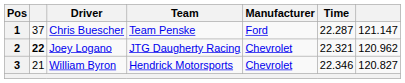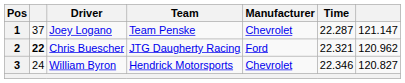 <table class="wikitable" style="font-size:95%">
 <tr>
 <th>Pos</th>
 <th></th>
 <th>Driver</th>
 <th>Team</th>
 <th>Manufacturer</th>
 <th>Time</th>
 <th></th>
 </tr>
 <tr>
 <th>1</th>
 <td>37</td>
-<td><a href='#'>Chris Buescher</a></td>
+<td><a href='#'>Joey Logano</a></td>
 <td><a href='#'>Team Penske</a></td>
-<td><a href='#'>Ford</a></td>
+<td><a href='#'>Chevrolet</a></td>
 <td>22.287</td>
 <td>121.147</td>
 </tr>
 <tr>
 <th>2</th>
 <td><strong>22</strong></td>
-<td><a href='#'>Joey Logano</a></td>
+<td><a href='#'>Chris Buescher</a></td>
 <td><a href='#'>JTG Daugherty Racing</a></td>
-<td><a href='#'>Chevrolet</a></td>
+<td><a href='#'>Ford</a></td>
 <td>22.321</td>
 <td>120.962</td>
 </tr>
 <tr>
 <th>3</th>
-<td>21</td>
+<td>24</td>
 <td><a href='#'>William Byron</a></td>
 <td><a href='#'>Hendrick Motorsports</a></td>
 <td><a href='#'>Chevrolet</a></td>
 <td>22.346</td>
 <td>120.827</td>
 </tr>
 <tr>
 <th colspan="7"></th>
 </tr>
 </table>
